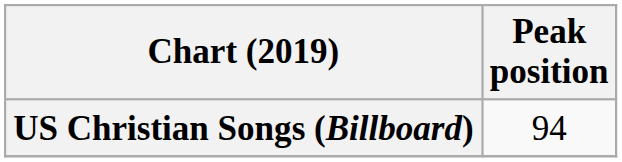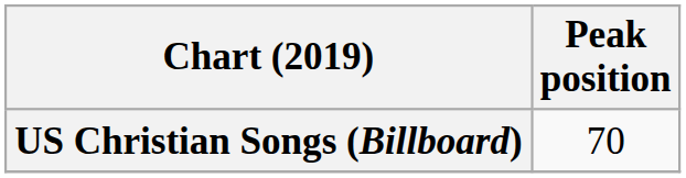 <table class="wikitable plainrowheaders" style="text-align:center">
 <tr>
 <th scope="col">Chart (2019)</th>
 <th scope="col">Peak<br>position</th>
 </tr>
 <tr>
 <th scope="row">US Christian Songs (<em>Billboard</em>)</th>
-<td>94</td>
+<td>70</td>
 </tr>
 <tr>
 </tr>
 </table>
